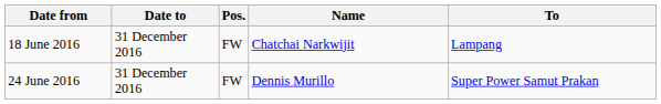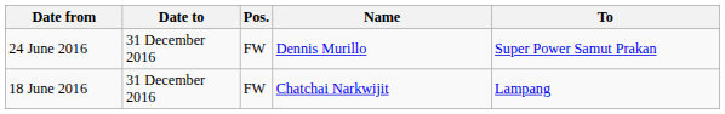 <table class="wikitable">
 <tr>
 <th width="120">Date from</th>
 <th width="120">Date to</th>
 <th>Pos.</th>
 <th width="230">Name</th>
 <th width="240">To</th>
 </tr>
 <tr>
+<td>24 June 2016</td>
+<td>31 December 2016</td>
+<td>FW</td>
+<td> <a href='#'>Dennis Murillo</a></td>
+<td> <a href='#'>Super Power Samut Prakan</a></td>
+</tr>
+<tr>
 <td>18 June 2016</td>
 <td>31 December 2016</td>
 <td>FW</td>
 <td> <a href='#'>Chatchai Narkwijit</a></td>
 <td> <a href='#'>Lampang</a></td>
 </tr>
-<tr>
-<td>24 June 2016</td>
-<td>31 December 2016</td>
-<td>FW</td>
-<td> <a href='#'>Dennis Murillo</a></td>
-<td> <a href='#'>Super Power Samut Prakan</a></td>
-</tr>
 </table>
